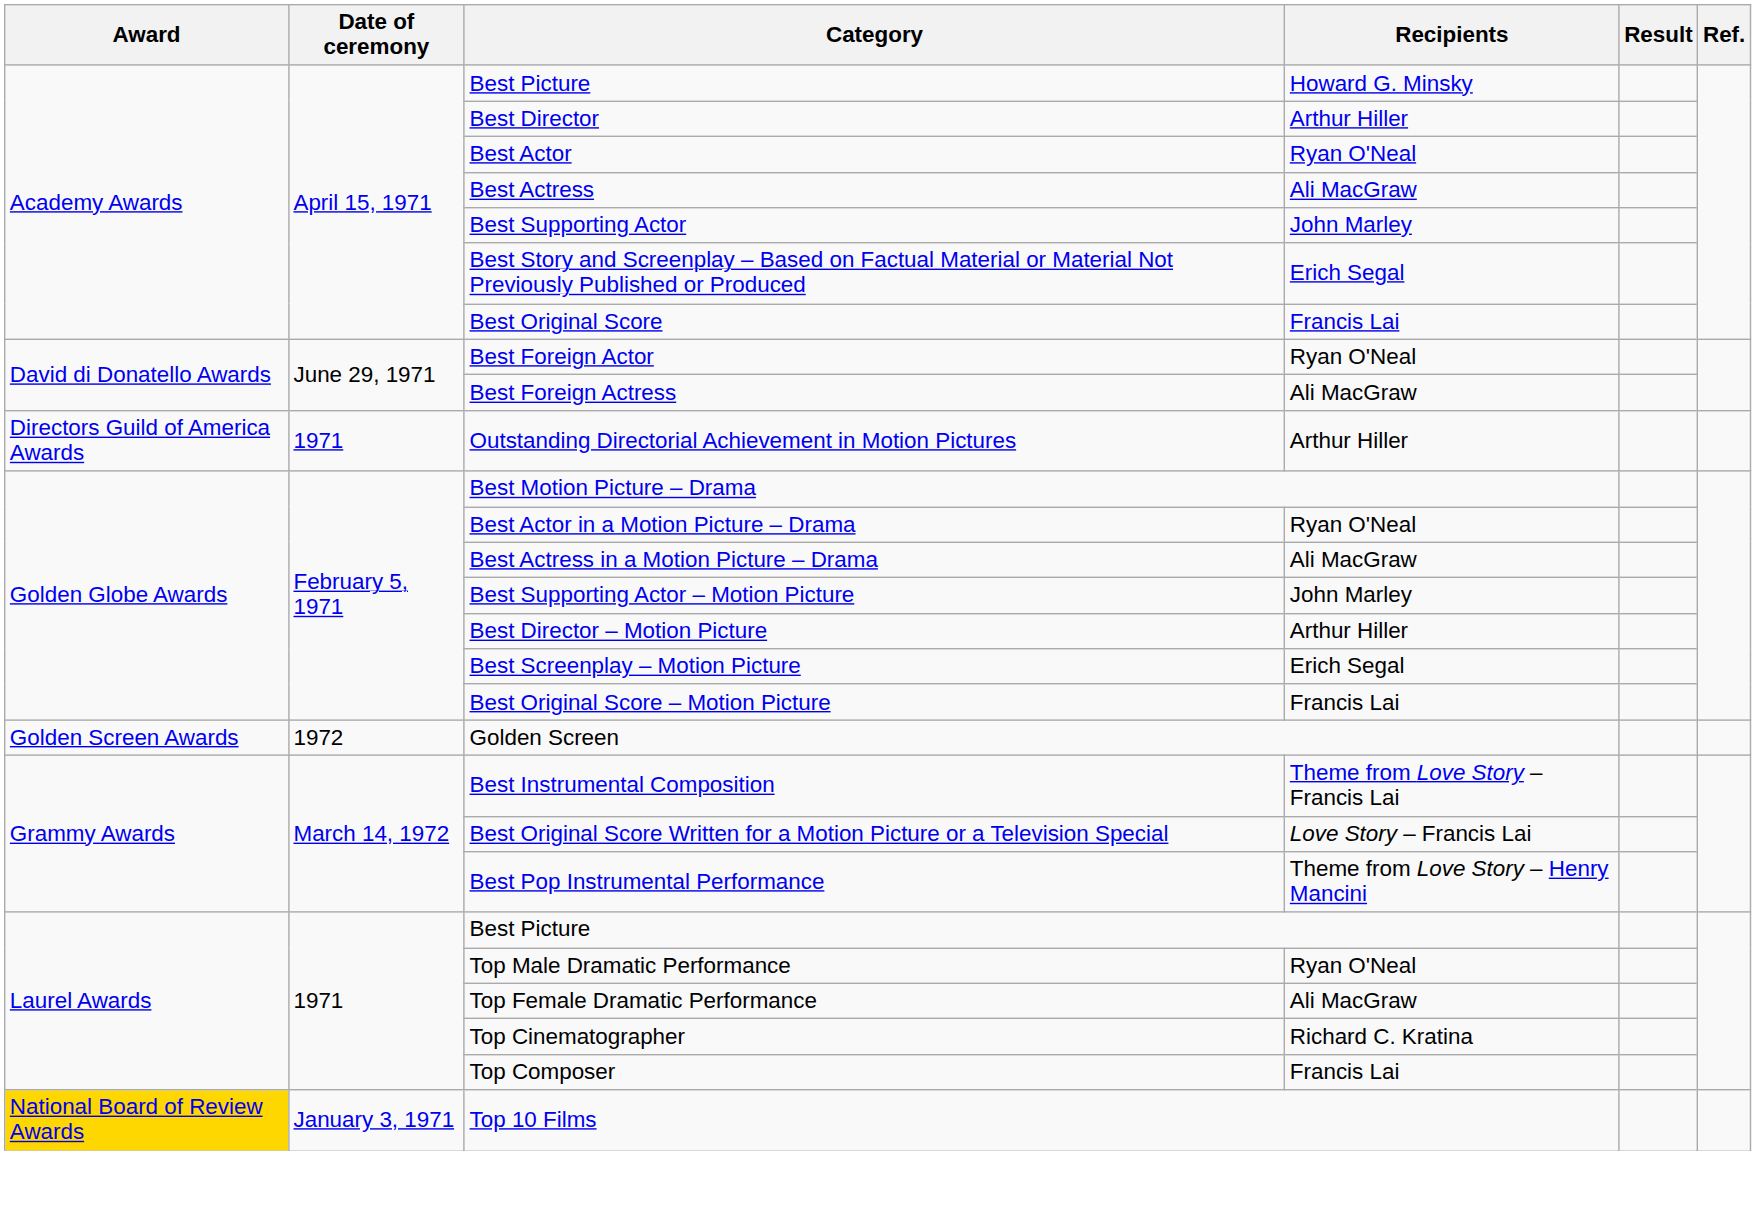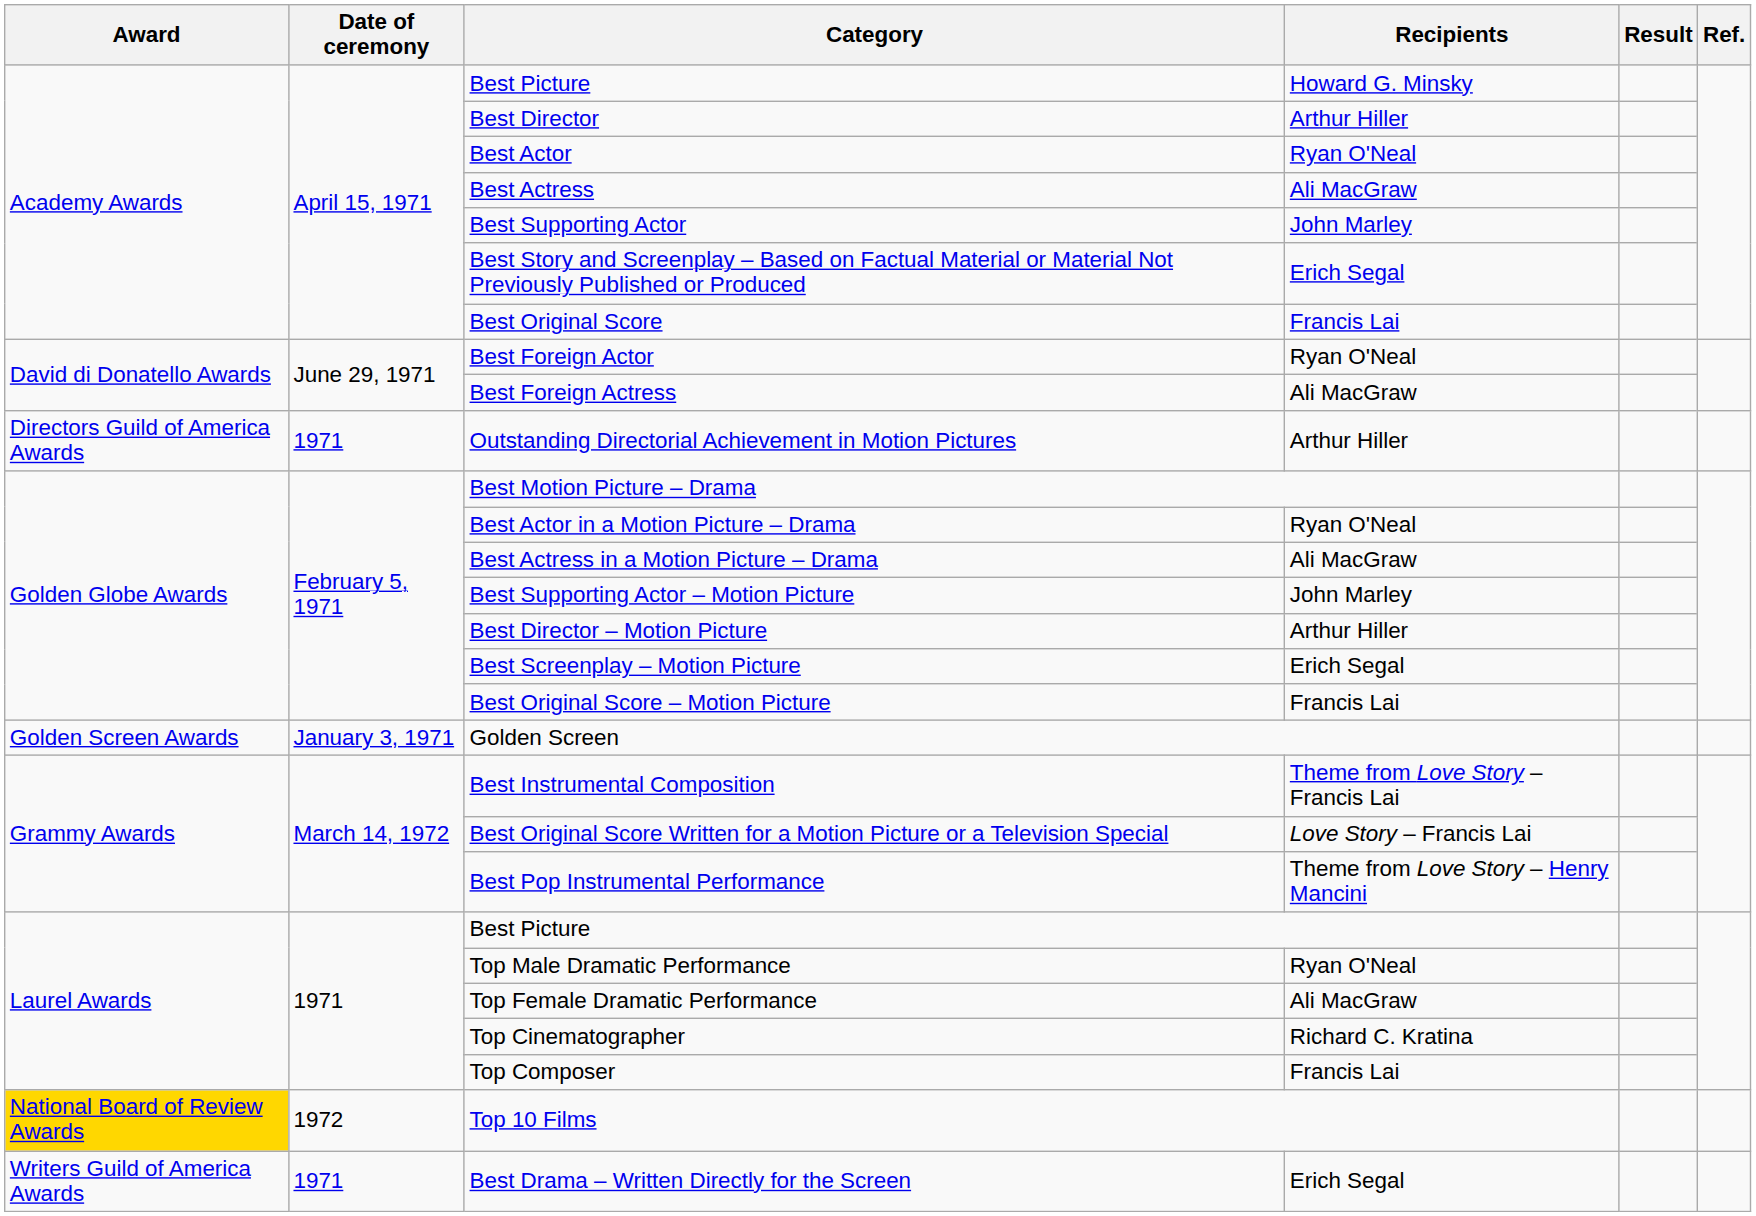 <table class="wikitable plainrowheaders sortable">
 <tr>
 <th>Award</th>
 <th>Date of ceremony</th>
 <th>Category</th>
 <th>Recipients</th>
 <th>Result</th>
 <th>Ref.</th>
 </tr>
 <tr>
 <td rowspan="7"><a href='#'>Academy Awards</a></td>
 <td rowspan="7"><a href='#'>April 15, 1971</a></td>
 <td><a href='#'>Best Picture</a></td>
 <td><a href='#'>Howard G. Minsky</a></td>
 <td></td>
 <td align="center" rowspan="7"></td>
 </tr>
 <tr>
 <td><a href='#'>Best Director</a></td>
 <td><a href='#'>Arthur Hiller</a></td>
 <td></td>
 </tr>
 <tr>
 <td><a href='#'>Best Actor</a></td>
 <td><a href='#'>Ryan O'Neal</a></td>
 <td></td>
 </tr>
 <tr>
 <td><a href='#'>Best Actress</a></td>
 <td><a href='#'>Ali MacGraw</a></td>
 <td></td>
 </tr>
 <tr>
 <td><a href='#'>Best Supporting Actor</a></td>
 <td><a href='#'>John Marley</a></td>
 <td></td>
 </tr>
 <tr>
 <td><a href='#'>Best Story and Screenplay – Based on Factual Material or Material Not Previously Published or Produced</a></td>
 <td><a href='#'>Erich Segal</a></td>
 <td></td>
 </tr>
 <tr>
 <td><a href='#'>Best Original Score</a></td>
 <td><a href='#'>Francis Lai</a></td>
 <td></td>
 </tr>
 <tr>
 <td rowspan="2"><a href='#'>David di Donatello Awards</a></td>
 <td rowspan="2">June 29, 1971</td>
 <td><a href='#'>Best Foreign Actor</a></td>
 <td>Ryan O'Neal</td>
 <td></td>
 <td align="center" rowspan="2"></td>
 </tr>
 <tr>
 <td><a href='#'>Best Foreign Actress</a></td>
 <td>Ali MacGraw</td>
 <td></td>
 </tr>
 <tr>
 <td><a href='#'>Directors Guild of America Awards</a></td>
 <td><a href='#'>1971</a></td>
 <td><a href='#'>Outstanding Directorial Achievement in Motion Pictures</a></td>
 <td>Arthur Hiller</td>
 <td></td>
 <td align="center"></td>
 </tr>
 <tr>
 <td rowspan="7"><a href='#'>Golden Globe Awards</a></td>
 <td rowspan="7"><a href='#'>February 5, 1971</a></td>
 <td colspan="2"><a href='#'>Best Motion Picture – Drama</a></td>
 <td></td>
 <td align="center" rowspan="7"></td>
 </tr>
 <tr>
 <td><a href='#'>Best Actor in a Motion Picture – Drama</a></td>
 <td>Ryan O'Neal</td>
 <td></td>
 </tr>
 <tr>
 <td><a href='#'>Best Actress in a Motion Picture – Drama</a></td>
 <td>Ali MacGraw</td>
 <td></td>
 </tr>
 <tr>
 <td><a href='#'>Best Supporting Actor – Motion Picture</a></td>
 <td>John Marley</td>
 <td></td>
 </tr>
 <tr>
 <td><a href='#'>Best Director – Motion Picture</a></td>
 <td>Arthur Hiller</td>
 <td></td>
 </tr>
 <tr>
 <td><a href='#'>Best Screenplay – Motion Picture</a></td>
 <td>Erich Segal</td>
 <td></td>
 </tr>
 <tr>
 <td><a href='#'>Best Original Score – Motion Picture</a></td>
 <td>Francis Lai</td>
 <td></td>
 </tr>
 <tr>
 <td><a href='#'>Golden Screen Awards</a></td>
-<td>1972</td>
+<td><a href='#'>January 3, 1971</a></td>
 <td colspan="2">Golden Screen</td>
 <td></td>
 <td align="center"></td>
 </tr>
 <tr>
 <td rowspan="3"><a href='#'>Grammy Awards</a></td>
 <td rowspan="3"><a href='#'>March 14, 1972</a></td>
 <td><a href='#'>Best Instrumental Composition</a></td>
 <td><a href='#'>Theme from <em>Love Story</em></a> – Francis Lai</td>
 <td></td>
 <td align="center" rowspan="3"></td>
 </tr>
 <tr>
 <td><a href='#'>Best Original Score Written for a Motion Picture or a Television Special</a></td>
 <td><em>Love Story</em> – Francis Lai</td>
 <td></td>
 </tr>
 <tr>
 <td><a href='#'>Best Pop Instrumental Performance</a></td>
 <td>Theme from <em>Love Story</em> – <a href='#'>Henry Mancini</a></td>
 <td></td>
 </tr>
 <tr>
 <td rowspan="5"><a href='#'>Laurel Awards</a></td>
 <td rowspan="5">1971</td>
 <td colspan="2">Best Picture</td>
 <td></td>
 <td align="center" rowspan="5"></td>
 </tr>
 <tr>
 <td>Top Male Dramatic Performance</td>
 <td>Ryan O'Neal</td>
 <td></td>
 </tr>
 <tr>
 <td>Top Female Dramatic Performance</td>
 <td>Ali MacGraw</td>
 <td></td>
 </tr>
 <tr>
 <td>Top Cinematographer</td>
 <td>Richard C. Kratina</td>
 <td></td>
 </tr>
 <tr>
 <td>Top Composer</td>
 <td>Francis Lai</td>
 <td></td>
 </tr>
 <tr>
 <td style="background: gold;"><a href='#'>National Board of Review Awards</a></td>
-<td><a href='#'>January 3, 1971</a></td>
+<td>1972</td>
 <td colspan="2"><a href='#'>Top 10 Films</a></td>
 <td></td>
 <td align="center"></td>
 </tr>
+<tr>
+<td><a href='#'>Writers Guild of America Awards</a></td>
+<td><a href='#'>1971</a></td>
+<td><a href='#'>Best Drama – Written Directly for the Screen</a></td>
+<td>Erich Segal</td>
+<td></td>
+<td align="center"></td>
+</tr>
 </table>
